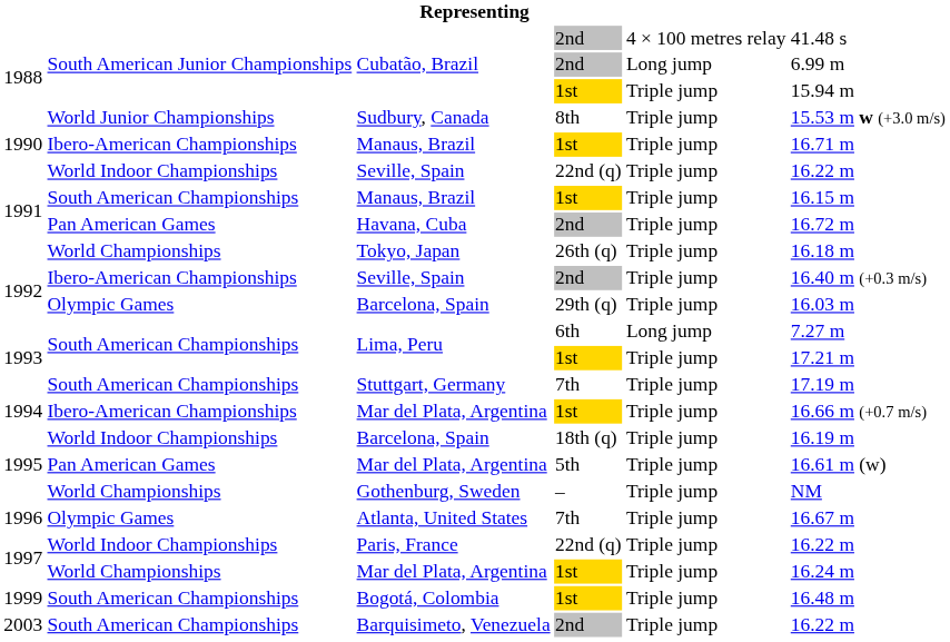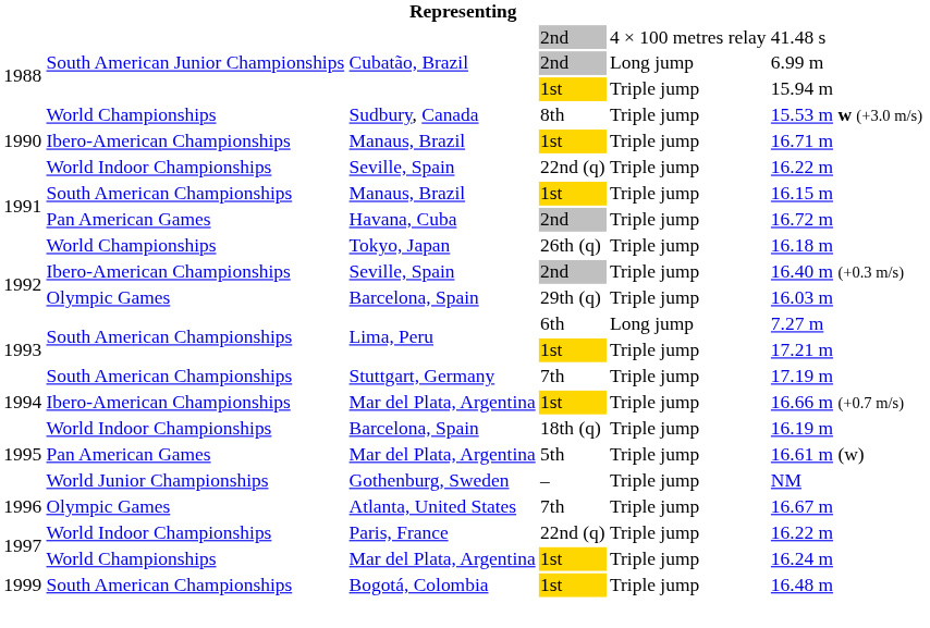 <table>
 <tr>
 <th colspan="6">Representing </th>
 </tr>
 <tr>
 <td rowspan=4>1988</td>
 <td rowspan=3><a href='#'>South American Junior Championships</a></td>
 <td rowspan=3><a href='#'>Cubatão, Brazil</a></td>
 <td bgcolor="silver">2nd</td>
 <td>4 × 100 metres relay</td>
 <td>41.48 s</td>
 </tr>
 <tr>
 <td bgcolor="silver">2nd</td>
 <td>Long jump</td>
 <td>6.99 m</td>
 </tr>
 <tr>
 <td bgcolor="gold">1st</td>
 <td>Triple jump</td>
 <td>15.94 m</td>
 </tr>
 <tr>
-<td><a href='#'>World Junior Championships</a></td>
+<td><a href='#'>World Championships</a></td>
 <td><a href='#'>Sudbury</a>, <a href='#'>Canada</a></td>
 <td>8th</td>
 <td>Triple jump</td>
 <td><a href='#'>15.53 m</a> <strong>w</strong> <small>(+3.0 m/s)</small></td>
 </tr>
 <tr>
 <td>1990</td>
 <td><a href='#'>Ibero-American Championships</a></td>
 <td><a href='#'>Manaus, Brazil</a></td>
 <td bgcolor="gold">1st</td>
 <td>Triple jump</td>
 <td><a href='#'>16.71 m</a></td>
 </tr>
 <tr>
 <td rowspan=4>1991</td>
 <td><a href='#'>World Indoor Championships</a></td>
 <td><a href='#'>Seville, Spain</a></td>
 <td>22nd (q)</td>
 <td>Triple jump</td>
 <td><a href='#'>16.22 m</a></td>
 </tr>
 <tr>
 <td><a href='#'>South American Championships</a></td>
 <td><a href='#'>Manaus, Brazil</a></td>
 <td bgcolor="gold">1st</td>
 <td>Triple jump</td>
 <td><a href='#'>16.15 m</a></td>
 </tr>
 <tr>
 <td><a href='#'>Pan American Games</a></td>
 <td><a href='#'>Havana, Cuba</a></td>
 <td bgcolor="silver">2nd</td>
 <td>Triple jump</td>
 <td><a href='#'>16.72 m</a></td>
 </tr>
 <tr>
 <td><a href='#'>World Championships</a></td>
 <td><a href='#'>Tokyo, Japan</a></td>
 <td>26th (q)</td>
 <td>Triple jump</td>
 <td><a href='#'>16.18 m</a></td>
 </tr>
 <tr>
 <td rowspan=2>1992</td>
 <td><a href='#'>Ibero-American Championships</a></td>
 <td><a href='#'>Seville, Spain</a></td>
 <td bgcolor="silver">2nd</td>
 <td>Triple jump</td>
 <td><a href='#'>16.40 m</a> <small>(+0.3 m/s)</small></td>
 </tr>
 <tr>
 <td><a href='#'>Olympic Games</a></td>
 <td><a href='#'>Barcelona, Spain</a></td>
 <td>29th (q)</td>
 <td>Triple jump</td>
 <td><a href='#'>16.03 m</a></td>
 </tr>
 <tr>
 <td rowspan=3>1993</td>
 <td rowspan=2><a href='#'>South American Championships</a></td>
 <td rowspan=2><a href='#'>Lima, Peru</a></td>
 <td>6th</td>
 <td>Long jump</td>
 <td><a href='#'>7.27 m</a></td>
 </tr>
 <tr>
 <td bgcolor="gold">1st</td>
 <td>Triple jump</td>
 <td><a href='#'>17.21 m</a></td>
 </tr>
 <tr>
 <td><a href='#'>South American Championships</a></td>
 <td><a href='#'>Stuttgart, Germany</a></td>
 <td>7th</td>
 <td>Triple jump</td>
 <td><a href='#'>17.19 m</a></td>
 </tr>
 <tr>
 <td>1994</td>
 <td><a href='#'>Ibero-American Championships</a></td>
 <td><a href='#'>Mar del Plata, Argentina</a></td>
 <td bgcolor="gold">1st</td>
 <td>Triple jump</td>
 <td><a href='#'>16.66 m</a> <small>(+0.7 m/s)</small></td>
 </tr>
 <tr>
 <td rowspan=3>1995</td>
 <td><a href='#'>World Indoor Championships</a></td>
 <td><a href='#'>Barcelona, Spain</a></td>
 <td>18th (q)</td>
 <td>Triple jump</td>
 <td><a href='#'>16.19 m</a></td>
 </tr>
 <tr>
 <td><a href='#'>Pan American Games</a></td>
 <td><a href='#'>Mar del Plata, Argentina</a></td>
 <td>5th</td>
 <td>Triple jump</td>
 <td><a href='#'>16.61 m</a> (w)</td>
 </tr>
 <tr>
-<td><a href='#'>World Championships</a></td>
+<td><a href='#'>World Junior Championships</a></td>
 <td><a href='#'>Gothenburg, Sweden</a></td>
 <td>–</td>
 <td>Triple jump</td>
 <td><a href='#'>NM</a></td>
 </tr>
 <tr>
 <td>1996</td>
 <td><a href='#'>Olympic Games</a></td>
 <td><a href='#'>Atlanta, United States</a></td>
 <td>7th</td>
 <td>Triple jump</td>
 <td><a href='#'>16.67 m</a></td>
 </tr>
 <tr>
 <td rowspan=2>1997</td>
 <td><a href='#'>World Indoor Championships</a></td>
 <td><a href='#'>Paris, France</a></td>
 <td>22nd (q)</td>
 <td>Triple jump</td>
 <td><a href='#'>16.22 m</a></td>
 </tr>
 <tr>
 <td><a href='#'>World Championships</a></td>
 <td><a href='#'>Mar del Plata, Argentina</a></td>
 <td bgcolor="gold">1st</td>
 <td>Triple jump</td>
 <td><a href='#'>16.24 m</a></td>
 </tr>
 <tr>
 <td>1999</td>
 <td><a href='#'>South American Championships</a></td>
 <td><a href='#'>Bogotá, Colombia</a></td>
 <td bgcolor="gold">1st</td>
 <td>Triple jump</td>
 <td><a href='#'>16.48 m</a></td>
 </tr>
-<tr>
-<td>2003</td>
-<td><a href='#'>South American Championships</a></td>
-<td><a href='#'>Barquisimeto</a>, <a href='#'>Venezuela</a></td>
-<td bgcolor="silver">2nd</td>
-<td>Triple jump</td>
-<td><a href='#'>16.22 m</a></td>
-</tr>
 </table>
